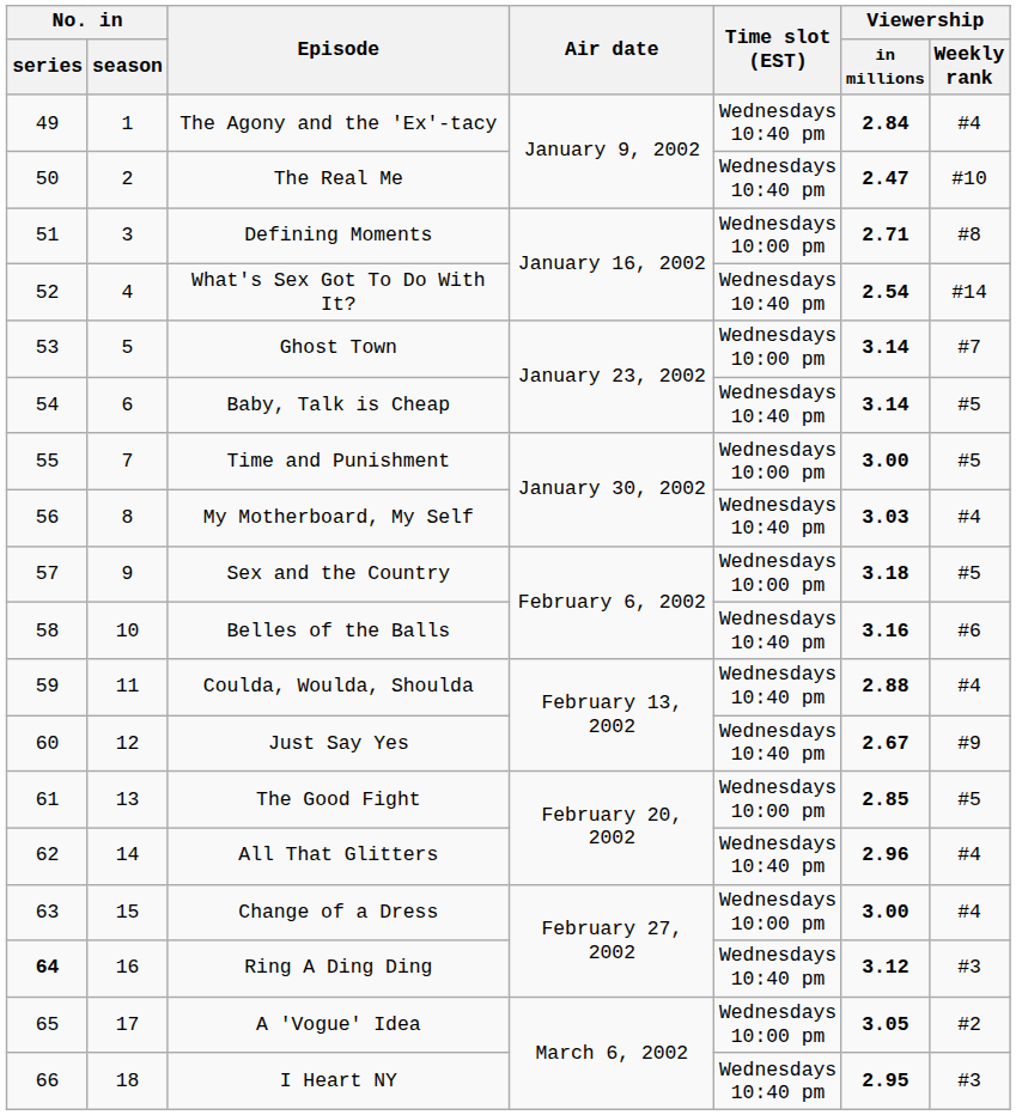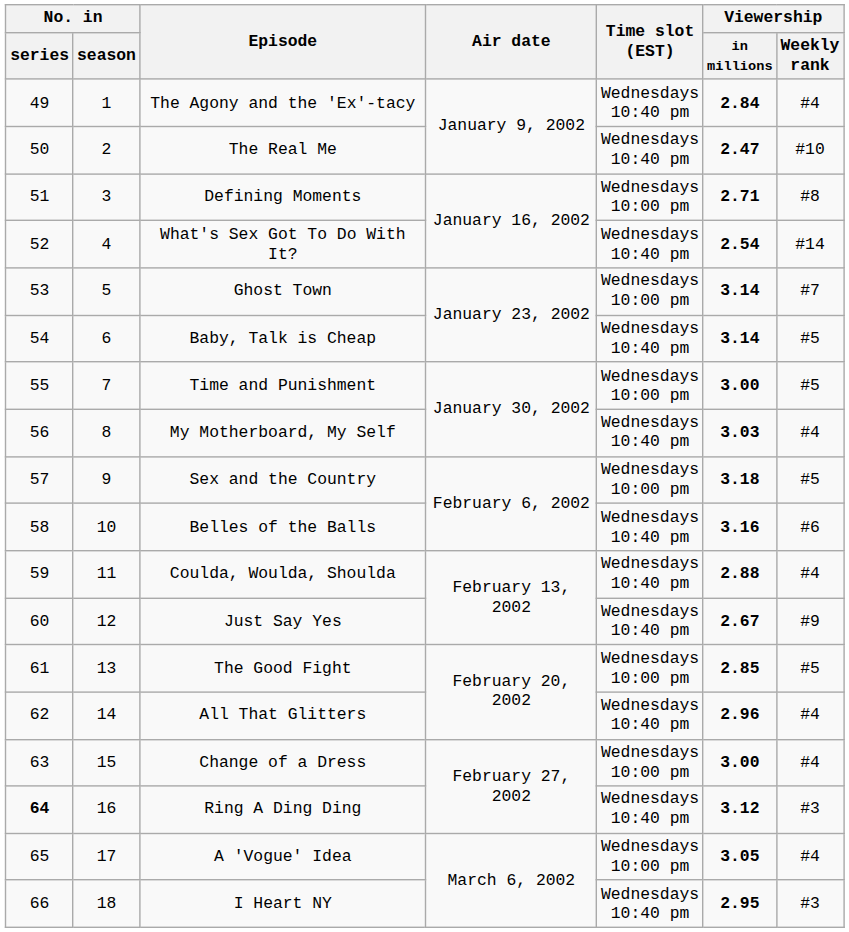 <table class="wikitable" style="font-size:90%; text-align:center; width: 96%; margin-left: auto; margin-right: auto;">
 <tr>
 <th colspan="2">No. in</th>
 <th rowspan="2">Episode</th>
 <th rowspan="2">Air date</th>
 <th rowspan="2">Time slot<br>(EST)</th>
 <th colspan="2">Viewership</th>
 </tr>
 <tr>
 <th>series</th>
 <th>season</th>
 <th><small>in<br>millions</small></th>
 <th>Weekly<br>rank</th>
 </tr>
 <tr>
 <td style="text-align:center">49</td>
 <td style="text-align:center">1</td>
 <td>The Agony and the 'Ex'-tacy</td>
 <td rowspan=2>January 9, 2002</td>
 <td>Wednesdays<br> 10:40 pm</td>
 <td><strong>2.84</strong></td>
 <td>#4</td>
 </tr>
 <tr>
 <td style="text-align:center">50</td>
 <td style="text-align:center">2</td>
 <td>The Real Me</td>
 <td>Wednesdays<br> 10:40 pm</td>
 <td><strong>2.47</strong></td>
 <td>#10</td>
 </tr>
 <tr>
 <td style="text-align:center">51</td>
 <td style="text-align:center">3</td>
 <td>Defining Moments</td>
 <td rowspan=2>January 16, 2002</td>
 <td>Wednesdays<br> 10:00 pm</td>
 <td><strong>2.71</strong></td>
 <td>#8</td>
 </tr>
 <tr>
 <td style="text-align:center">52</td>
 <td style="text-align:center">4</td>
 <td>What's Sex Got To Do With It?</td>
 <td>Wednesdays<br> 10:40 pm</td>
 <td><strong>2.54</strong></td>
 <td>#14</td>
 </tr>
 <tr>
 <td style="text-align:center">53</td>
 <td style="text-align:center">5</td>
 <td>Ghost Town</td>
 <td rowspan=2>January 23, 2002</td>
 <td>Wednesdays<br> 10:00 pm</td>
 <td><strong>3.14</strong></td>
 <td>#7</td>
 </tr>
 <tr>
 <td style="text-align:center">54</td>
 <td style="text-align:center">6</td>
 <td>Baby, Talk is Cheap</td>
 <td>Wednesdays<br> 10:40 pm</td>
 <td><strong>3.14</strong></td>
 <td>#5</td>
 </tr>
 <tr>
 <td style="text-align:center">55</td>
 <td style="text-align:center">7</td>
 <td>Time and Punishment</td>
 <td rowspan=2>January 30, 2002</td>
 <td>Wednesdays<br> 10:00 pm</td>
 <td><strong>3.00</strong></td>
 <td>#5</td>
 </tr>
 <tr>
 <td style="text-align:center">56</td>
 <td style="text-align:center">8</td>
 <td>My Motherboard, My Self</td>
 <td>Wednesdays<br> 10:40 pm</td>
 <td><strong>3.03</strong></td>
 <td>#4</td>
 </tr>
 <tr>
 <td style="text-align:center">57</td>
 <td style="text-align:center">9</td>
 <td>Sex and the Country</td>
 <td rowspan=2>February 6, 2002</td>
 <td>Wednesdays<br> 10:00 pm</td>
 <td><strong>3.18</strong></td>
 <td>#5</td>
 </tr>
 <tr>
 <td style="text-align:center">58</td>
 <td style="text-align:center">10</td>
 <td>Belles of the Balls</td>
 <td>Wednesdays<br> 10:40 pm</td>
 <td><strong>3.16</strong></td>
 <td>#6</td>
 </tr>
 <tr>
 <td style="text-align:center">59</td>
 <td style="text-align:center">11</td>
 <td>Coulda, Woulda, Shoulda</td>
 <td rowspan=2>February 13, 2002</td>
 <td>Wednesdays<br> 10:40 pm</td>
 <td><strong>2.88</strong></td>
 <td>#4</td>
 </tr>
 <tr>
 <td style="text-align:center">60</td>
 <td style="text-align:center">12</td>
 <td>Just Say Yes</td>
 <td>Wednesdays<br> 10:40 pm</td>
 <td><strong>2.67</strong></td>
 <td>#9</td>
 </tr>
 <tr>
 <td style="text-align:center">61</td>
 <td style="text-align:center">13</td>
 <td>The Good Fight</td>
 <td rowspan=2>February 20, 2002</td>
 <td>Wednesdays<br> 10:00 pm</td>
 <td><strong>2.85</strong></td>
 <td>#5</td>
 </tr>
 <tr>
 <td style="text-align:center">62</td>
 <td style="text-align:center">14</td>
 <td>All That Glitters</td>
 <td>Wednesdays<br> 10:40 pm</td>
 <td><strong>2.96</strong></td>
 <td>#4</td>
 </tr>
 <tr>
 <td style="text-align:center">63</td>
 <td style="text-align:center">15</td>
 <td>Change of a Dress</td>
 <td rowspan=2>February 27, 2002</td>
 <td>Wednesdays<br> 10:00 pm</td>
 <td><strong>3.00</strong></td>
 <td>#4</td>
 </tr>
 <tr>
 <td style="text-align:center"><strong>64</strong></td>
 <td style="text-align:center">16</td>
 <td>Ring A Ding Ding</td>
 <td>Wednesdays<br> 10:40 pm</td>
 <td><strong>3.12</strong></td>
 <td>#3</td>
 </tr>
 <tr>
 <td style="text-align:center">65</td>
 <td style="text-align:center">17</td>
 <td>A 'Vogue' Idea</td>
 <td rowspan=2>March 6, 2002</td>
 <td>Wednesdays<br> 10:00 pm</td>
 <td><strong>3.05</strong></td>
-<td>#2</td>
+<td>#4</td>
 </tr>
 <tr>
 <td style="text-align:center">66</td>
 <td style="text-align:center">18</td>
 <td>I Heart NY</td>
 <td>Wednesdays<br> 10:40 pm</td>
 <td><strong>2.95</strong></td>
 <td>#3</td>
 </tr>
 </table>
